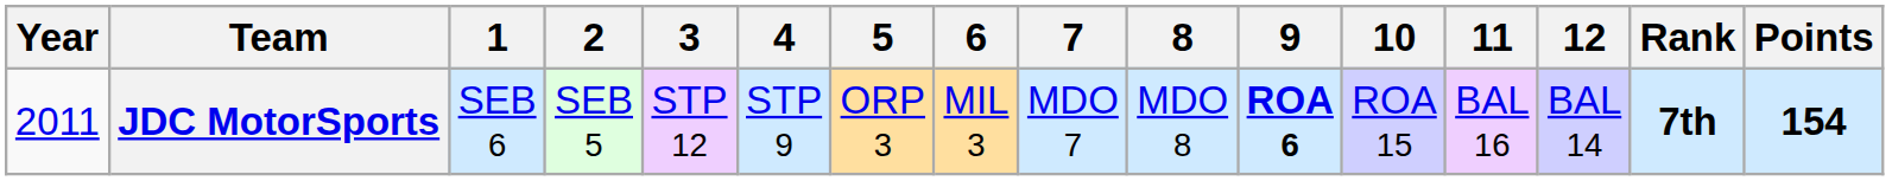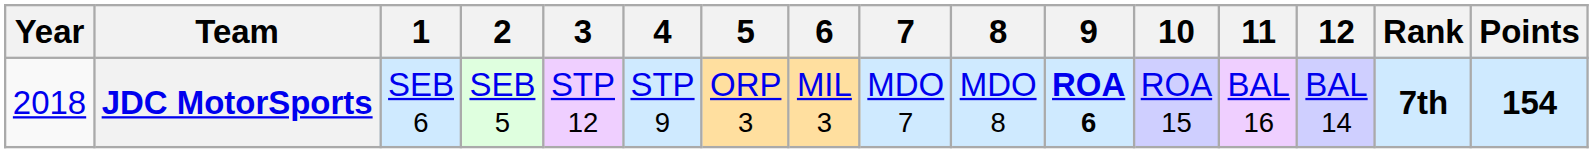 <table class="wikitable" style="text-align:center; font-size:90%">
 <tr>
 <th>Year</th>
 <th>Team</th>
 <th>1</th>
 <th>2</th>
 <th>3</th>
 <th>4</th>
 <th>5</th>
 <th>6</th>
 <th>7</th>
 <th>8</th>
 <th>9</th>
 <th>10</th>
 <th>11</th>
 <th>12</th>
 <th>Rank</th>
 <th>Points</th>
 </tr>
 <tr>
-<td><a href='#'>2011</a></td>
+<td><a href='#'>2018</a></td>
 <th><a href='#'>JDC MotorSports</a></th>
 <td style="background:#CFEAFF;"><a href='#'>SEB</a><br><small>6</small></td>
 <td style="background:#DFFFDF;"><a href='#'>SEB</a><br><small>5</small></td>
 <td style="background:#EFCFFF;"><a href='#'>STP</a><br><small>12</small></td>
 <td style="background:#CFEAFF;"><a href='#'>STP</a><br><small>9</small></td>
 <td style="background:#FFDF9F;"><a href='#'>ORP</a><br><small>3</small></td>
 <td style="background:#FFDF9F;"><a href='#'>MIL</a><br><small>3</small></td>
 <td style="background:#CFEAFF;"><a href='#'>MDO</a><br><small>7</small></td>
 <td style="background:#CFEAFF;"><a href='#'>MDO</a><br><small>8</small></td>
 <td style="background:#CFEAFF;"><strong><a href='#'>ROA</a><br><small>6</small></strong></td>
 <td style="background:#CFCFFF;"><a href='#'>ROA</a><br><small>15</small></td>
 <td style="background:#EFCFFF;"><a href='#'>BAL</a><br><small>16</small></td>
 <td style="background:#CFCFFF;"><a href='#'>BAL</a><br><small>14</small></td>
 <td style="background:#CFEAFF;"><strong>7th</strong></td>
 <td style="background:#CFEAFF;"><strong>154</strong></td>
 </tr>
 </table>
